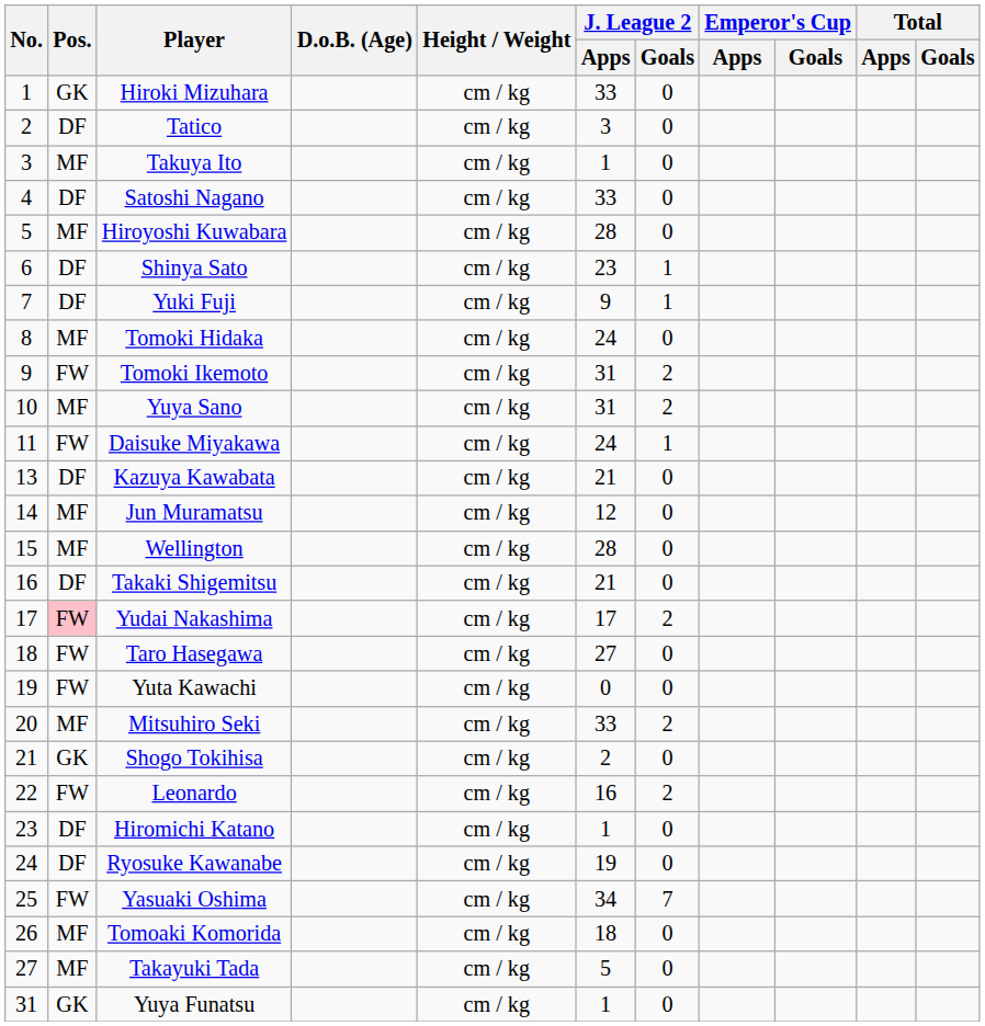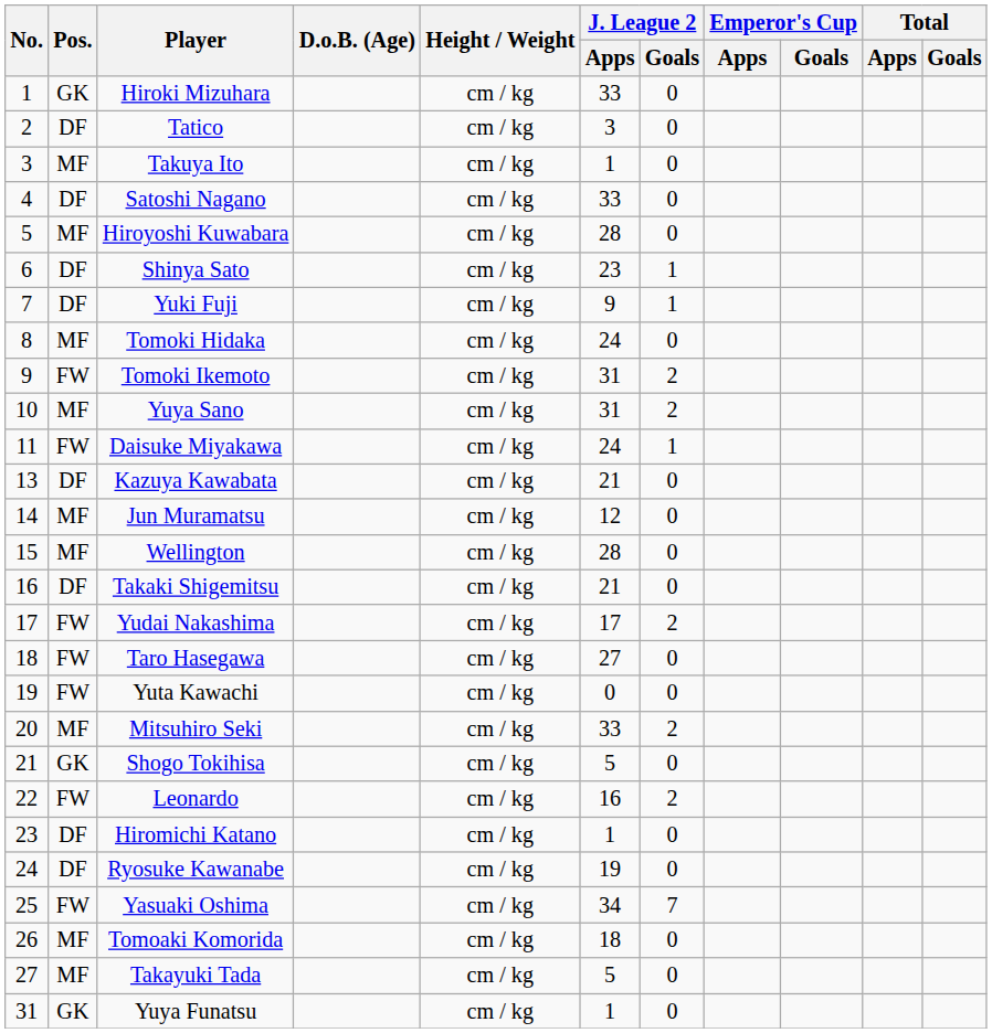 <table class="wikitable" style="text-align:center;">
 <tr>
 <th rowspan="2">No.</th>
 <th rowspan="2">Pos.</th>
 <th rowspan="2">Player</th>
 <th rowspan="2">D.o.B. (Age)</th>
 <th rowspan="2">Height / Weight</th>
 <th colspan="2"><a href='#'>J. League 2</a></th>
 <th colspan="2"><a href='#'>Emperor's Cup</a></th>
 <th colspan="2">Total</th>
 </tr>
 <tr>
 <th>Apps</th>
 <th>Goals</th>
 <th>Apps</th>
 <th>Goals</th>
 <th>Apps</th>
 <th>Goals</th>
 </tr>
 <tr>
 <td>1</td>
 <td>GK</td>
 <td><a href='#'>Hiroki Mizuhara</a></td>
 <td></td>
 <td>cm / kg</td>
 <td>33</td>
 <td>0</td>
 <td></td>
 <td></td>
 <td></td>
 <td></td>
 </tr>
 <tr>
 <td>2</td>
 <td>DF</td>
 <td><a href='#'>Tatico</a></td>
 <td></td>
 <td>cm / kg</td>
 <td>3</td>
 <td>0</td>
 <td></td>
 <td></td>
 <td></td>
 <td></td>
 </tr>
 <tr>
 <td>3</td>
 <td>MF</td>
 <td><a href='#'>Takuya Ito</a></td>
 <td></td>
 <td>cm / kg</td>
 <td>1</td>
 <td>0</td>
 <td></td>
 <td></td>
 <td></td>
 <td></td>
 </tr>
 <tr>
 <td>4</td>
 <td>DF</td>
 <td><a href='#'>Satoshi Nagano</a></td>
 <td></td>
 <td>cm / kg</td>
 <td>33</td>
 <td>0</td>
 <td></td>
 <td></td>
 <td></td>
 <td></td>
 </tr>
 <tr>
 <td>5</td>
 <td>MF</td>
 <td><a href='#'>Hiroyoshi Kuwabara</a></td>
 <td></td>
 <td>cm / kg</td>
 <td>28</td>
 <td>0</td>
 <td></td>
 <td></td>
 <td></td>
 <td></td>
 </tr>
 <tr>
 <td>6</td>
 <td>DF</td>
 <td><a href='#'>Shinya Sato</a></td>
 <td></td>
 <td>cm / kg</td>
 <td>23</td>
 <td>1</td>
 <td></td>
 <td></td>
 <td></td>
 <td></td>
 </tr>
 <tr>
 <td>7</td>
 <td>DF</td>
 <td><a href='#'>Yuki Fuji</a></td>
 <td></td>
 <td>cm / kg</td>
 <td>9</td>
 <td>1</td>
 <td></td>
 <td></td>
 <td></td>
 <td></td>
 </tr>
 <tr>
 <td>8</td>
 <td>MF</td>
 <td><a href='#'>Tomoki Hidaka</a></td>
 <td></td>
 <td>cm / kg</td>
 <td>24</td>
 <td>0</td>
 <td></td>
 <td></td>
 <td></td>
 <td></td>
 </tr>
 <tr>
 <td>9</td>
 <td>FW</td>
 <td><a href='#'>Tomoki Ikemoto</a></td>
 <td></td>
 <td>cm / kg</td>
 <td>31</td>
 <td>2</td>
 <td></td>
 <td></td>
 <td></td>
 <td></td>
 </tr>
 <tr>
 <td>10</td>
 <td>MF</td>
 <td><a href='#'>Yuya Sano</a></td>
 <td></td>
 <td>cm / kg</td>
 <td>31</td>
 <td>2</td>
 <td></td>
 <td></td>
 <td></td>
 <td></td>
 </tr>
 <tr>
 <td>11</td>
 <td>FW</td>
 <td><a href='#'>Daisuke Miyakawa</a></td>
 <td></td>
 <td>cm / kg</td>
 <td>24</td>
 <td>1</td>
 <td></td>
 <td></td>
 <td></td>
 <td></td>
 </tr>
 <tr>
 <td>13</td>
 <td>DF</td>
 <td><a href='#'>Kazuya Kawabata</a></td>
 <td></td>
 <td>cm / kg</td>
 <td>21</td>
 <td>0</td>
 <td></td>
 <td></td>
 <td></td>
 <td></td>
 </tr>
 <tr>
 <td>14</td>
 <td>MF</td>
 <td><a href='#'>Jun Muramatsu</a></td>
 <td></td>
 <td>cm / kg</td>
 <td>12</td>
 <td>0</td>
 <td></td>
 <td></td>
 <td></td>
 <td></td>
 </tr>
 <tr>
 <td>15</td>
 <td>MF</td>
 <td><a href='#'>Wellington</a></td>
 <td></td>
 <td>cm / kg</td>
 <td>28</td>
 <td>0</td>
 <td></td>
 <td></td>
 <td></td>
 <td></td>
 </tr>
 <tr>
 <td>16</td>
 <td>DF</td>
 <td><a href='#'>Takaki Shigemitsu</a></td>
 <td></td>
 <td>cm / kg</td>
 <td>21</td>
 <td>0</td>
 <td></td>
 <td></td>
 <td></td>
 <td></td>
 </tr>
 <tr>
 <td>17</td>
-<td style="background: pink;">FW</td>
+<td>FW</td>
 <td><a href='#'>Yudai Nakashima</a></td>
 <td></td>
 <td>cm / kg</td>
 <td>17</td>
 <td>2</td>
 <td></td>
 <td></td>
 <td></td>
 <td></td>
 </tr>
 <tr>
 <td>18</td>
 <td>FW</td>
 <td><a href='#'>Taro Hasegawa</a></td>
 <td></td>
 <td>cm / kg</td>
 <td>27</td>
 <td>0</td>
 <td></td>
 <td></td>
 <td></td>
 <td></td>
 </tr>
 <tr>
 <td>19</td>
 <td>FW</td>
 <td>Yuta Kawachi</td>
 <td></td>
 <td>cm / kg</td>
 <td>0</td>
 <td>0</td>
 <td></td>
 <td></td>
 <td></td>
 <td></td>
 </tr>
 <tr>
 <td>20</td>
 <td>MF</td>
 <td><a href='#'>Mitsuhiro Seki</a></td>
 <td></td>
 <td>cm / kg</td>
 <td>33</td>
 <td>2</td>
 <td></td>
 <td></td>
 <td></td>
 <td></td>
 </tr>
 <tr>
 <td>21</td>
 <td>GK</td>
 <td><a href='#'>Shogo Tokihisa</a></td>
 <td></td>
 <td>cm / kg</td>
-<td>2</td>
+<td>5</td>
 <td>0</td>
 <td></td>
 <td></td>
 <td></td>
 <td></td>
 </tr>
 <tr>
 <td>22</td>
 <td>FW</td>
 <td><a href='#'>Leonardo</a></td>
 <td></td>
 <td>cm / kg</td>
 <td>16</td>
 <td>2</td>
 <td></td>
 <td></td>
 <td></td>
 <td></td>
 </tr>
 <tr>
 <td>23</td>
 <td>DF</td>
 <td><a href='#'>Hiromichi Katano</a></td>
 <td></td>
 <td>cm / kg</td>
 <td>1</td>
 <td>0</td>
 <td></td>
 <td></td>
 <td></td>
 <td></td>
 </tr>
 <tr>
 <td>24</td>
 <td>DF</td>
 <td><a href='#'>Ryosuke Kawanabe</a></td>
 <td></td>
 <td>cm / kg</td>
 <td>19</td>
 <td>0</td>
 <td></td>
 <td></td>
 <td></td>
 <td></td>
 </tr>
 <tr>
 <td>25</td>
 <td>FW</td>
 <td><a href='#'>Yasuaki Oshima</a></td>
 <td></td>
 <td>cm / kg</td>
 <td>34</td>
 <td>7</td>
 <td></td>
 <td></td>
 <td></td>
 <td></td>
 </tr>
 <tr>
 <td>26</td>
 <td>MF</td>
 <td><a href='#'>Tomoaki Komorida</a></td>
 <td></td>
 <td>cm / kg</td>
 <td>18</td>
 <td>0</td>
 <td></td>
 <td></td>
 <td></td>
 <td></td>
 </tr>
 <tr>
 <td>27</td>
 <td>MF</td>
 <td><a href='#'>Takayuki Tada</a></td>
 <td></td>
 <td>cm / kg</td>
 <td>5</td>
 <td>0</td>
 <td></td>
 <td></td>
 <td></td>
 <td></td>
 </tr>
 <tr>
 <td>31</td>
 <td>GK</td>
 <td>Yuya Funatsu</td>
 <td></td>
 <td>cm / kg</td>
 <td>1</td>
 <td>0</td>
 <td></td>
 <td></td>
 <td></td>
 <td></td>
 </tr>
 </table>
